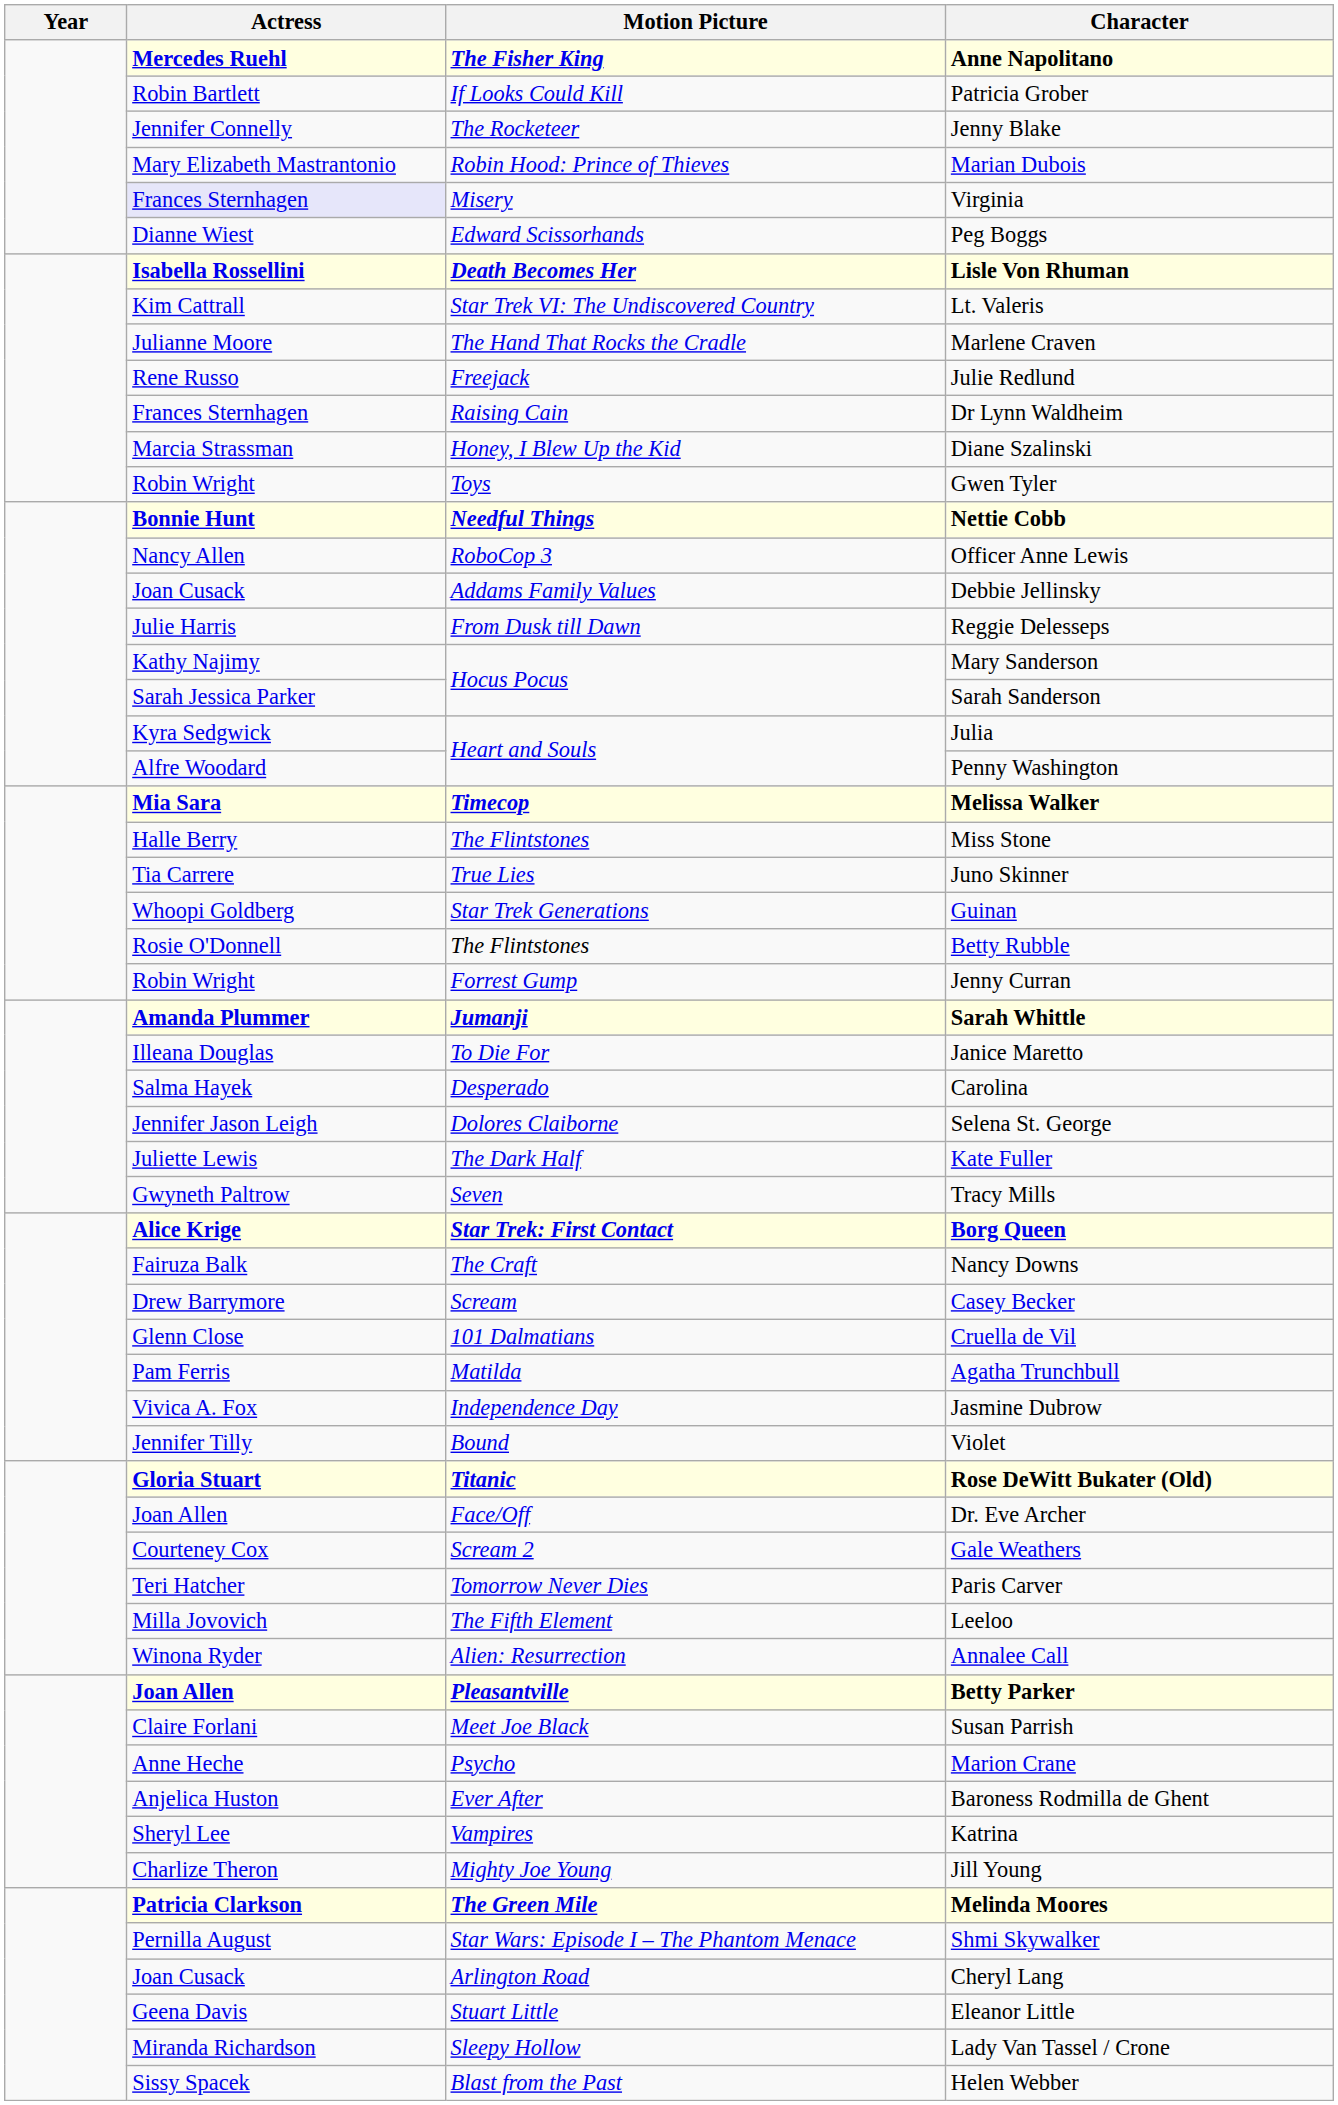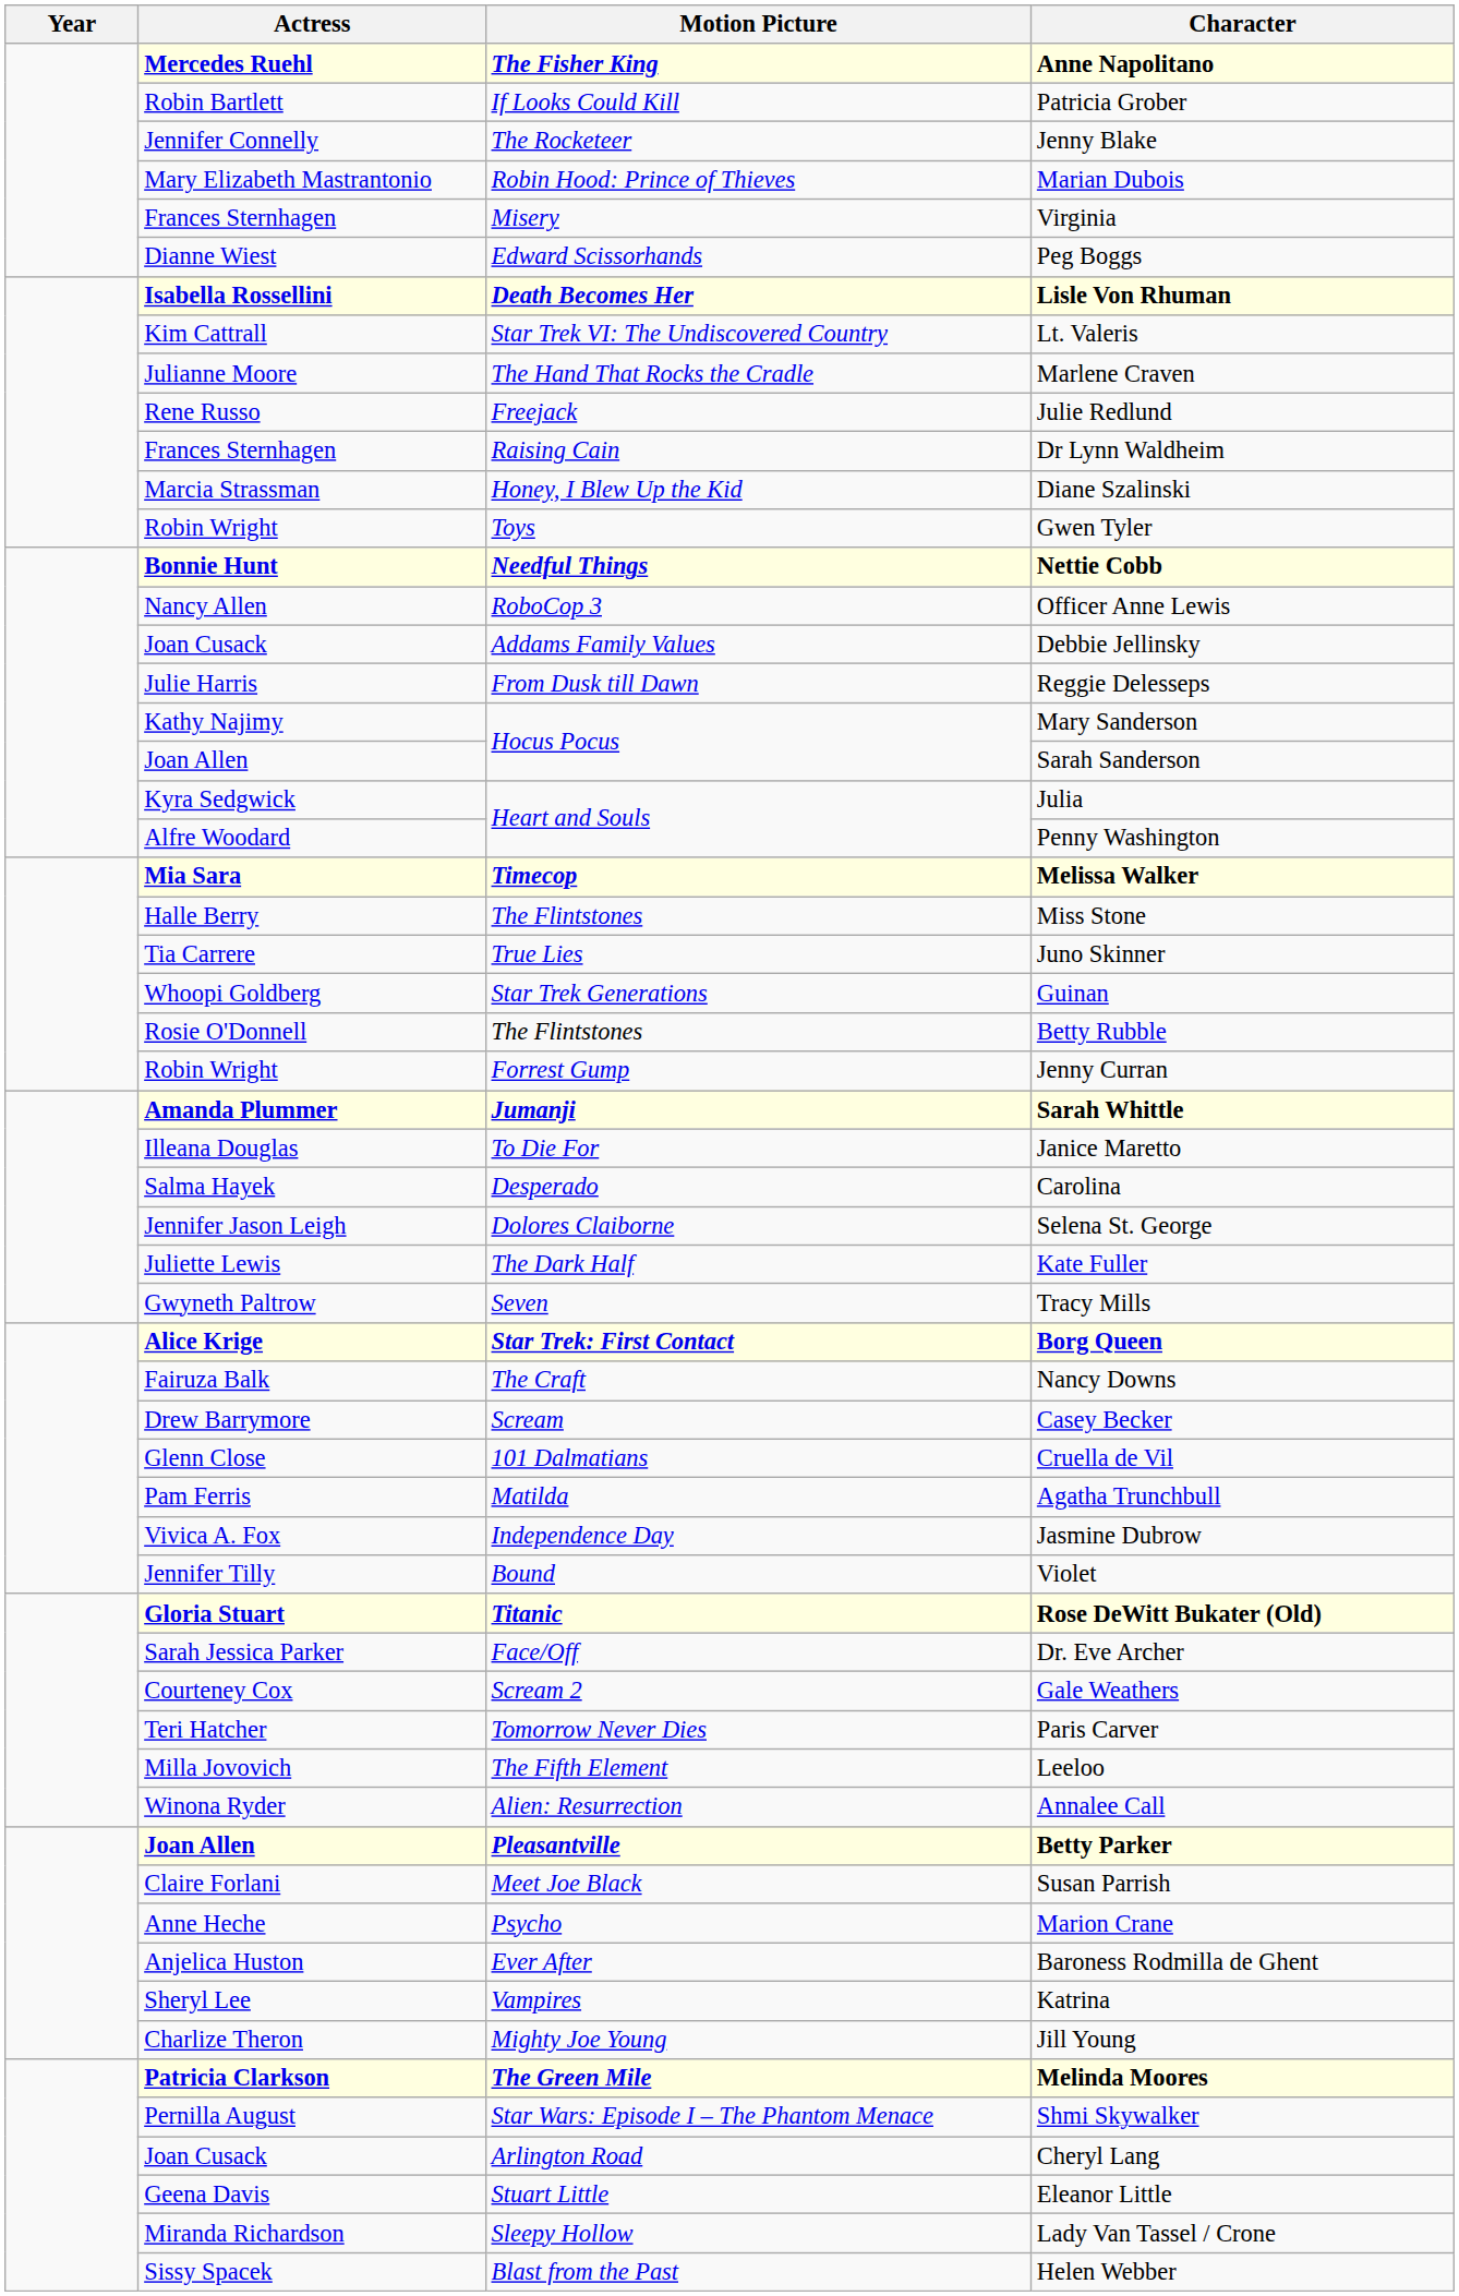 <table class="wikitable" width="950px" border="1" cellpadding="5" cellspacing="0" align="centre">
 <tr>
 <th width="80px">Year</th>
 <th width="220px">Actress</th>
 <th width="350px">Motion Picture</th>
 <th>Character</th>
 </tr>
 <tr>
 <td rowspan=6></td>
 <td style="background:lightyellow"><strong><a href='#'>Mercedes Ruehl</a></strong></td>
 <td style="background:lightyellow"><strong><em><a href='#'>The Fisher King</a></em></strong></td>
 <td style="background:lightyellow"><strong>Anne Napolitano</strong></td>
 </tr>
 <tr>
 <td><a href='#'>Robin Bartlett</a></td>
 <td><em><a href='#'>If Looks Could Kill</a></em></td>
 <td>Patricia Grober</td>
 </tr>
 <tr>
 <td><a href='#'>Jennifer Connelly</a></td>
 <td><em><a href='#'>The Rocketeer</a></em></td>
 <td>Jenny Blake</td>
 </tr>
 <tr>
 <td><a href='#'>Mary Elizabeth Mastrantonio</a></td>
 <td><em><a href='#'>Robin Hood: Prince of Thieves</a></em></td>
 <td><a href='#'>Marian Dubois</a></td>
 </tr>
 <tr>
-<td style="background: lavender;"><a href='#'>Frances Sternhagen</a></td>
+<td><a href='#'>Frances Sternhagen</a></td>
 <td><em><a href='#'>Misery</a></em></td>
 <td>Virginia</td>
 </tr>
 <tr>
 <td><a href='#'>Dianne Wiest</a></td>
 <td><em><a href='#'>Edward Scissorhands</a></em></td>
 <td>Peg Boggs</td>
 </tr>
 <tr>
 <td rowspan=7></td>
 <td style="background:lightyellow"><strong><a href='#'>Isabella Rossellini</a></strong></td>
 <td style="background:lightyellow"><strong><em><a href='#'>Death Becomes Her</a></em></strong></td>
 <td style="background:lightyellow"><strong>Lisle Von Rhuman</strong></td>
 </tr>
 <tr>
 <td><a href='#'>Kim Cattrall</a></td>
 <td><em><a href='#'>Star Trek VI: The Undiscovered Country</a></em></td>
 <td>Lt. Valeris</td>
 </tr>
 <tr>
 <td><a href='#'>Julianne Moore</a></td>
 <td><em><a href='#'>The Hand That Rocks the Cradle</a></em></td>
 <td>Marlene Craven</td>
 </tr>
 <tr>
 <td><a href='#'>Rene Russo</a></td>
 <td><em><a href='#'>Freejack</a></em></td>
 <td>Julie Redlund</td>
 </tr>
 <tr>
 <td><a href='#'>Frances Sternhagen</a></td>
 <td><em><a href='#'>Raising Cain</a></em></td>
 <td>Dr Lynn Waldheim</td>
 </tr>
 <tr>
 <td><a href='#'>Marcia Strassman</a></td>
 <td><em><a href='#'>Honey, I Blew Up the Kid</a></em></td>
 <td>Diane Szalinski</td>
 </tr>
 <tr>
 <td><a href='#'>Robin Wright</a></td>
 <td><em><a href='#'>Toys</a></em></td>
 <td>Gwen Tyler</td>
 </tr>
 <tr>
 <td rowspan=8></td>
 <td style="background:lightyellow"><strong><a href='#'>Bonnie Hunt</a></strong></td>
 <td style="background:lightyellow"><strong><em><a href='#'>Needful Things</a></em></strong></td>
 <td style="background:lightyellow"><strong>Nettie Cobb</strong></td>
 </tr>
 <tr>
 <td><a href='#'>Nancy Allen</a></td>
 <td><em><a href='#'>RoboCop 3</a></em></td>
 <td>Officer Anne Lewis</td>
 </tr>
 <tr>
 <td><a href='#'>Joan Cusack</a></td>
 <td><em><a href='#'>Addams Family Values</a></em></td>
 <td>Debbie Jellinsky</td>
 </tr>
 <tr>
 <td><a href='#'>Julie Harris</a></td>
 <td><em><a href='#'>From Dusk till Dawn</a></em></td>
 <td>Reggie Delesseps</td>
 </tr>
 <tr>
 <td><a href='#'>Kathy Najimy</a></td>
 <td rowspan="2"><em><a href='#'>Hocus Pocus</a></em></td>
 <td>Mary Sanderson</td>
 </tr>
 <tr>
-<td><a href='#'>Sarah Jessica Parker</a></td>
+<td><a href='#'>Joan Allen</a></td>
 <td>Sarah Sanderson</td>
 </tr>
 <tr>
 <td><a href='#'>Kyra Sedgwick</a></td>
 <td rowspan="2"><em><a href='#'>Heart and Souls</a></em></td>
 <td>Julia</td>
 </tr>
 <tr>
 <td><a href='#'>Alfre Woodard</a></td>
 <td>Penny Washington</td>
 </tr>
 <tr>
 <td rowspan=6></td>
 <td style="background:lightyellow"><strong><a href='#'>Mia Sara</a></strong></td>
 <td style="background:lightyellow"><strong><em><a href='#'>Timecop</a></em></strong></td>
 <td style="background:lightyellow"><strong>Melissa Walker</strong></td>
 </tr>
 <tr>
 <td><a href='#'>Halle Berry</a></td>
 <td><em><a href='#'>The Flintstones</a></em></td>
 <td>Miss Stone</td>
 </tr>
 <tr>
 <td><a href='#'>Tia Carrere</a></td>
 <td><em><a href='#'>True Lies</a></em></td>
 <td>Juno Skinner</td>
 </tr>
 <tr>
 <td><a href='#'>Whoopi Goldberg</a></td>
 <td><em><a href='#'>Star Trek Generations</a></em></td>
 <td><a href='#'>Guinan</a></td>
 </tr>
 <tr>
 <td><a href='#'>Rosie O'Donnell</a></td>
 <td><em>The Flintstones</em></td>
 <td><a href='#'>Betty Rubble</a></td>
 </tr>
 <tr>
 <td><a href='#'>Robin Wright</a></td>
 <td><em><a href='#'>Forrest Gump</a></em></td>
 <td>Jenny Curran</td>
 </tr>
 <tr>
 <td rowspan=6></td>
 <td style="background:lightyellow"><strong><a href='#'>Amanda Plummer</a></strong></td>
 <td style="background:lightyellow"><strong><em><a href='#'>Jumanji</a></em></strong></td>
 <td style="background:lightyellow"><strong>Sarah Whittle</strong></td>
 </tr>
 <tr>
 <td><a href='#'>Illeana Douglas</a></td>
 <td><em><a href='#'>To Die For</a></em></td>
 <td>Janice Maretto</td>
 </tr>
 <tr>
 <td><a href='#'>Salma Hayek</a></td>
 <td><em><a href='#'>Desperado</a></em></td>
 <td>Carolina</td>
 </tr>
 <tr>
 <td><a href='#'>Jennifer Jason Leigh</a></td>
 <td><em><a href='#'>Dolores Claiborne</a></em></td>
 <td>Selena St. George</td>
 </tr>
 <tr>
 <td><a href='#'>Juliette Lewis</a></td>
 <td><em><a href='#'>The Dark Half</a></em></td>
 <td><a href='#'>Kate Fuller</a></td>
 </tr>
 <tr>
 <td><a href='#'>Gwyneth Paltrow</a></td>
 <td><em><a href='#'>Seven</a></em></td>
 <td>Tracy Mills</td>
 </tr>
 <tr>
 <td rowspan=7></td>
 <td style="background:lightyellow"><strong><a href='#'>Alice Krige</a></strong></td>
 <td style="background:lightyellow"><strong><em><a href='#'>Star Trek: First Contact</a></em></strong></td>
 <td style="background:lightyellow"><strong><a href='#'>Borg Queen</a></strong></td>
 </tr>
 <tr>
 <td><a href='#'>Fairuza Balk</a></td>
 <td><em><a href='#'>The Craft</a></em></td>
 <td>Nancy Downs</td>
 </tr>
 <tr>
 <td><a href='#'>Drew Barrymore</a></td>
 <td><em><a href='#'>Scream</a></em></td>
 <td><a href='#'>Casey Becker</a></td>
 </tr>
 <tr>
 <td><a href='#'>Glenn Close</a></td>
 <td><em><a href='#'>101 Dalmatians</a></em></td>
 <td><a href='#'>Cruella de Vil</a></td>
 </tr>
 <tr>
 <td><a href='#'>Pam Ferris</a></td>
 <td><em><a href='#'>Matilda</a></em></td>
 <td><a href='#'>Agatha Trunchbull</a></td>
 </tr>
 <tr>
 <td><a href='#'>Vivica A. Fox</a></td>
 <td><em><a href='#'>Independence Day</a></em></td>
 <td>Jasmine Dubrow</td>
 </tr>
 <tr>
 <td><a href='#'>Jennifer Tilly</a></td>
 <td><em><a href='#'>Bound</a></em></td>
 <td>Violet</td>
 </tr>
 <tr>
 <td rowspan=6></td>
 <td style="background:lightyellow"><strong><a href='#'>Gloria Stuart</a> </strong></td>
 <td style="background:lightyellow"><strong><em><a href='#'>Titanic</a></em></strong></td>
 <td style="background:lightyellow"><strong>Rose DeWitt Bukater (Old)</strong></td>
 </tr>
 <tr>
-<td><a href='#'>Joan Allen</a></td>
+<td><a href='#'>Sarah Jessica Parker</a></td>
 <td><em><a href='#'>Face/Off</a></em></td>
 <td>Dr. Eve Archer</td>
 </tr>
 <tr>
 <td><a href='#'>Courteney Cox</a></td>
 <td><em><a href='#'>Scream 2</a></em></td>
 <td><a href='#'>Gale Weathers</a></td>
 </tr>
 <tr>
 <td><a href='#'>Teri Hatcher</a></td>
 <td><em><a href='#'>Tomorrow Never Dies</a></em></td>
 <td>Paris Carver</td>
 </tr>
 <tr>
 <td><a href='#'>Milla Jovovich</a></td>
 <td><em><a href='#'>The Fifth Element</a></em></td>
 <td>Leeloo</td>
 </tr>
 <tr>
 <td><a href='#'>Winona Ryder</a></td>
 <td><em><a href='#'>Alien: Resurrection</a></em></td>
 <td><a href='#'>Annalee Call</a></td>
 </tr>
 <tr>
 <td rowspan=6></td>
 <td style="background:lightyellow"><strong><a href='#'>Joan Allen</a></strong></td>
 <td style="background:lightyellow"><strong><em><a href='#'>Pleasantville</a></em></strong></td>
 <td style="background:lightyellow"><strong>Betty Parker</strong></td>
 </tr>
 <tr>
 <td><a href='#'>Claire Forlani</a></td>
 <td><em><a href='#'>Meet Joe Black</a></em></td>
 <td>Susan Parrish</td>
 </tr>
 <tr>
 <td><a href='#'>Anne Heche</a></td>
 <td><em><a href='#'>Psycho</a></em></td>
 <td><a href='#'>Marion Crane</a></td>
 </tr>
 <tr>
 <td><a href='#'>Anjelica Huston</a></td>
 <td><em><a href='#'>Ever After</a></em></td>
 <td>Baroness Rodmilla de Ghent</td>
 </tr>
 <tr>
 <td><a href='#'>Sheryl Lee</a></td>
 <td><em><a href='#'>Vampires</a></em></td>
 <td>Katrina</td>
 </tr>
 <tr>
 <td><a href='#'>Charlize Theron</a></td>
 <td><em><a href='#'>Mighty Joe Young</a></em></td>
 <td>Jill Young</td>
 </tr>
 <tr>
 <td rowspan=6></td>
 <td style="background:lightyellow"><strong><a href='#'>Patricia Clarkson</a></strong></td>
 <td style="background:lightyellow"><strong><em><a href='#'>The Green Mile</a></em></strong></td>
 <td style="background:lightyellow"><strong>Melinda Moores</strong></td>
 </tr>
 <tr>
 <td><a href='#'>Pernilla August</a></td>
 <td><em><a href='#'>Star Wars: Episode I – The Phantom Menace</a></em></td>
 <td><a href='#'>Shmi Skywalker</a></td>
 </tr>
 <tr>
 <td><a href='#'>Joan Cusack</a></td>
 <td><em><a href='#'>Arlington Road</a></em></td>
 <td>Cheryl Lang</td>
 </tr>
 <tr>
 <td><a href='#'>Geena Davis</a></td>
 <td><em><a href='#'>Stuart Little</a></em></td>
 <td>Eleanor Little</td>
 </tr>
 <tr>
 <td><a href='#'>Miranda Richardson</a></td>
 <td><em><a href='#'>Sleepy Hollow</a></em></td>
 <td>Lady Van Tassel / Crone</td>
 </tr>
 <tr>
 <td><a href='#'>Sissy Spacek</a></td>
 <td><em><a href='#'>Blast from the Past</a></em></td>
 <td>Helen Webber</td>
 </tr>
 </table>
